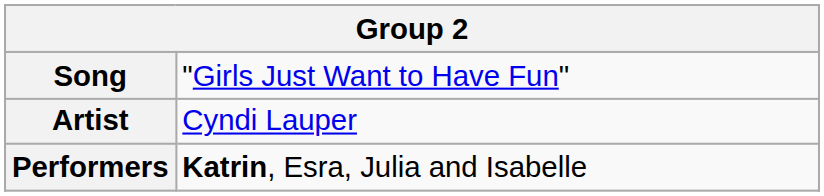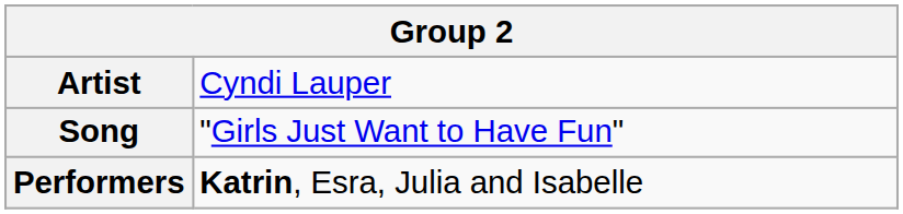 <table class="wikitable" style="font-size: 90%" width=400px>
 <tr>
 <th colspan=2>Group 2</th>
+</tr>
+<tr>
+<th width=10%>Artist</th>
+<td><a href='#'>Cyndi Lauper</a></td>
 </tr>
 <tr>
 <th width=10%>Song</th>
 <td>"<a href='#'>Girls Just Want to Have Fun</a>"</td>
 </tr>
 <tr>
-<th width=10%>Artist</th>
-<td><a href='#'>Cyndi Lauper</a></td>
-</tr>
-<tr>
 <th width=10%>Performers</th>
 <td><strong>Katrin</strong>, Esra, Julia and Isabelle</td>
 </tr>
 </table>
